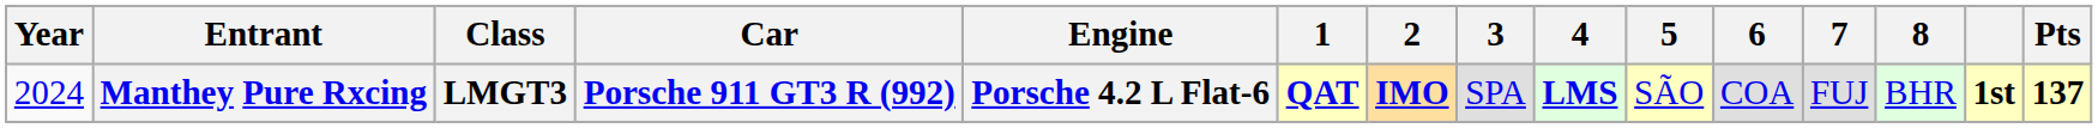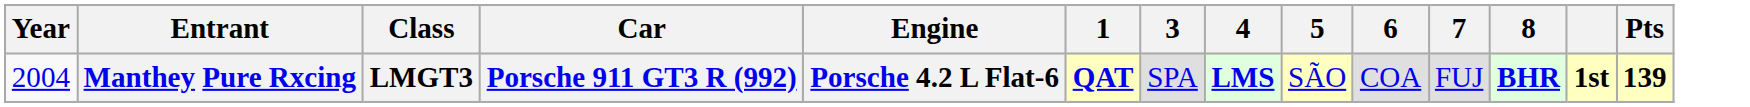 <table class="wikitable" style="text-align:center; font-size:90%">
 <tr>
 <th>Year</th>
 <th>Entrant</th>
 <th>Class</th>
 <th>Car</th>
 <th>Engine</th>
 <th>1</th>
-<th>2</th>
 <th>3</th>
 <th>4</th>
 <th>5</th>
 <th>6</th>
 <th>7</th>
 <th>8</th>
 <th></th>
 <th>Pts</th>
 </tr>
 <tr>
-<td><a href='#'>2024</a></td>
+<td><a href='#'>2004</a></td>
 <th><a href='#'>Manthey</a> <a href='#'>Pure Rxcing</a></th>
 <th>LMGT3</th>
 <th><a href='#'>Porsche 911 GT3 R (992)</a></th>
 <th><a href='#'>Porsche</a> 4.2 L Flat-6</th>
 <td style="background:#FFFFBF;"><strong><a href='#'>QAT</a><br></strong></td>
-<td style="background:#ffdf9f;"><strong><a href='#'>IMO</a></strong><br></td>
 <td style="background:#dfdfdf;"><a href='#'>SPA</a><br></td>
 <td style="background:#dfffdf;"><strong><a href='#'>LMS</a></strong><br></td>
 <td style="background:#FFFFBF;"><a href='#'>SÃO</a><br></td>
 <td style="background:#dfdfdf;"><a href='#'>COA</a><br></td>
 <td style="background:#dfdfdf;"><a href='#'>FUJ</a><br></td>
-<td style="background:#dfffdf;"><a href='#'>BHR</a><br></td>
+<td style="background:#dfffdf;"><strong><a href='#'>BHR</a><br></strong></td>
 <th style="background:#FFFFBF;">1st</th>
-<th style="background:#FFFFBF;">137</th>
+<th style="background:#FFFFBF;">139</th>
 </tr>
 </table>
